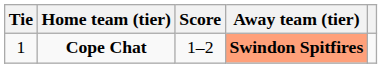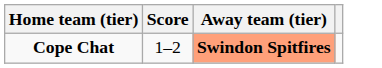 <table class="wikitable" style="text-align:center; font-size:85%">
 <tr>
-<th>Tie</th>
 <th>Home team (tier)</th>
 <th>Score</th>
 <th>Away team (tier)</th>
 <th></th>
 </tr>
 <tr>
-<td align="center">1</td>
 <td><strong>Cope Chat</strong></td>
 <td align="center">1–2</td>
 <td style="background: lightsalmon;"><strong>Swindon Spitfires</strong></td>
 <td></td>
 </tr>
 </table>
